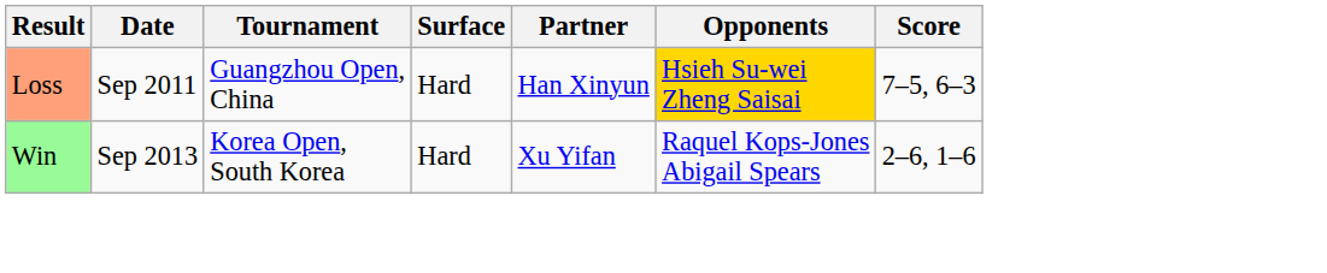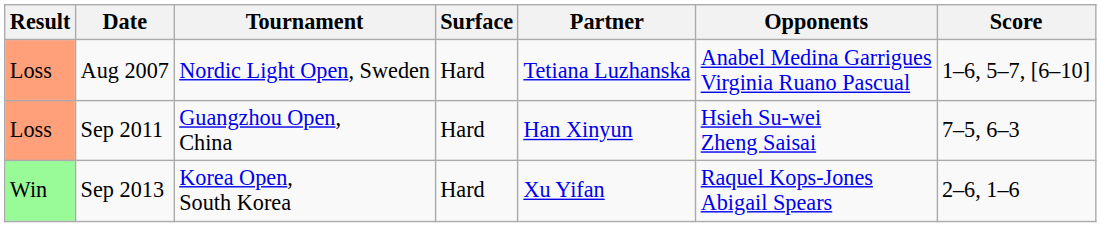 <table class="sortable wikitable">
 <tr>
 <th>Result</th>
 <th>Date</th>
 <th>Tournament</th>
 <th>Surface</th>
 <th>Partner</th>
 <th>Opponents</th>
 <th class="unsortable">Score</th>
 </tr>
 <tr>
 <td bgcolor="FFA07A">Loss</td>
+<td>Aug 2007</td>
+<td><a href='#'>Nordic Light Open</a>, Sweden</td>
+<td>Hard</td>
+<td> <a href='#'>Tetiana Luzhanska</a></td>
+<td> <a href='#'>Anabel Medina Garrigues</a> <br>  <a href='#'>Virginia Ruano Pascual</a></td>
+<td>1–6, 5–7, [6–10]</td>
+</tr>
+<tr>
+<td bgcolor="FFA07A">Loss</td>
 <td>Sep 2011</td>
 <td><a href='#'>Guangzhou Open</a>, <br>China</td>
 <td>Hard</td>
 <td> <a href='#'>Han Xinyun</a></td>
-<td style="background: gold;"> <a href='#'>Hsieh Su-wei</a> <br>  <a href='#'>Zheng Saisai</a></td>
+<td> <a href='#'>Hsieh Su-wei</a> <br>  <a href='#'>Zheng Saisai</a></td>
 <td>7–5, 6–3</td>
 </tr>
 <tr>
 <td bgcolor=#98fb98>Win</td>
 <td>Sep 2013</td>
 <td><a href='#'>Korea Open</a>, <br>South Korea</td>
 <td>Hard</td>
 <td> <a href='#'>Xu Yifan</a></td>
 <td> <a href='#'>Raquel Kops-Jones</a> <br>  <a href='#'>Abigail Spears</a></td>
 <td>2–6, 1–6</td>
 </tr>
 </table>
